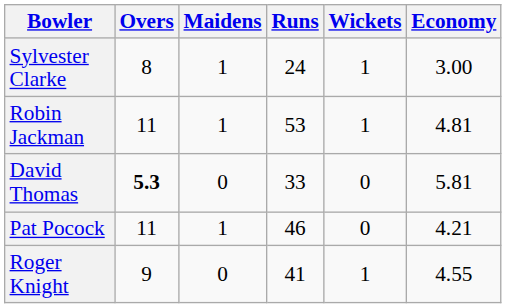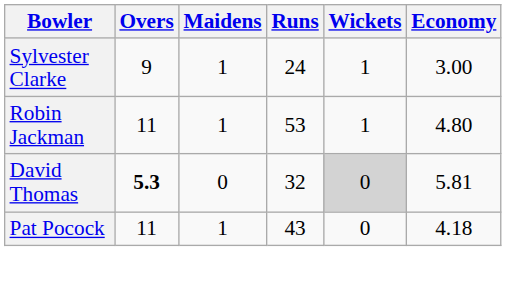 <table cellpadding="1" style="border:gray solid 1px; text-align:center; width:60%;" class="wikitable">
 <tr>
 <th scope="col" style="width:25%;"><a href='#'>Bowler</a></th>
 <th scope="col"><a href='#'>Overs</a></th>
 <th scope="col"><a href='#'>Maidens</a></th>
 <th scope="col"><a href='#'>Runs</a></th>
 <th scope="col"><a href='#'>Wickets</a></th>
 <th scope="col"><a href='#'>Economy</a></th>
 </tr>
 <tr>
 <th scope="row" style="font-weight: normal; text-align: left;"><a href='#'>Sylvester Clarke</a></th>
-<td>8</td>
+<td>9</td>
 <td>1</td>
 <td>24</td>
 <td>1</td>
 <td>3.00</td>
 </tr>
 <tr>
 <th scope="row" style="font-weight: normal; text-align: left;"><a href='#'>Robin Jackman</a></th>
 <td>11</td>
 <td>1</td>
 <td>53</td>
 <td>1</td>
-<td>4.81</td>
+<td>4.80</td>
 </tr>
 <tr>
 <th scope="row" style="font-weight: normal; text-align: left;"><a href='#'>David Thomas</a></th>
 <td><strong>5.3</strong></td>
 <td>0</td>
-<td>33</td>
-<td>0</td>
+<td>32</td>
+<td style="background: lightgrey;">0</td>
 <td>5.81</td>
 </tr>
 <tr>
 <th scope="row" style="font-weight: normal; text-align: left;"><a href='#'>Pat Pocock</a></th>
 <td>11</td>
 <td>1</td>
-<td>46</td>
+<td>43</td>
 <td>0</td>
-<td>4.21</td>
-</tr>
-<tr>
-<th scope="row" style="font-weight: normal; text-align: left;"><a href='#'>Roger Knight</a></th>
-<td>9</td>
-<td>0</td>
-<td>41</td>
-<td>1</td>
-<td>4.55</td>
+<td>4.18</td>
 </tr>
 </table>
